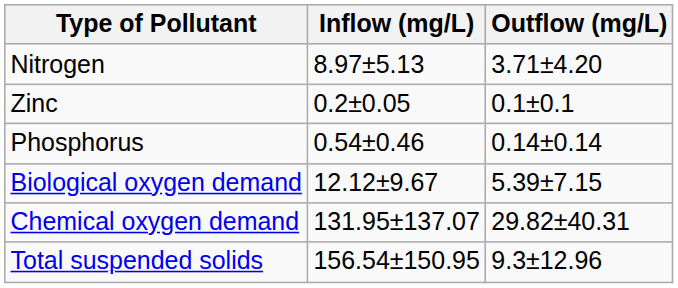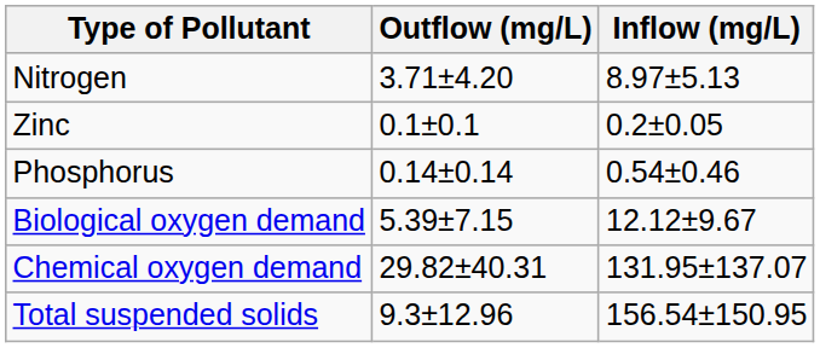 <table class="wikitable">
 <tr>
 <th>Type of Pollutant</th>
+<th>Outflow (mg/L)</th>
 <th>Inflow (mg/L)</th>
-<th>Outflow (mg/L)</th>
 </tr>
 <tr>
 <td>Nitrogen</td>
+<td>3.71±4.20</td>
 <td>8.97±5.13</td>
-<td>3.71±4.20</td>
 </tr>
 <tr>
 <td>Zinc</td>
+<td>0.1±0.1</td>
 <td>0.2±0.05</td>
-<td>0.1±0.1</td>
 </tr>
 <tr>
 <td>Phosphorus</td>
+<td>0.14±0.14</td>
 <td>0.54±0.46</td>
-<td>0.14±0.14</td>
 </tr>
 <tr>
 <td><a href='#'>Biological oxygen demand</a></td>
+<td>5.39±7.15</td>
 <td>12.12±9.67</td>
-<td>5.39±7.15</td>
 </tr>
 <tr>
 <td><a href='#'>Chemical oxygen demand</a></td>
+<td>29.82±40.31</td>
 <td>131.95±137.07</td>
-<td>29.82±40.31</td>
 </tr>
 <tr>
 <td><a href='#'>Total suspended solids</a></td>
+<td>9.3±12.96</td>
 <td>156.54±150.95</td>
-<td>9.3±12.96</td>
 </tr>
 </table>
